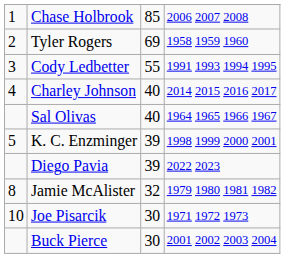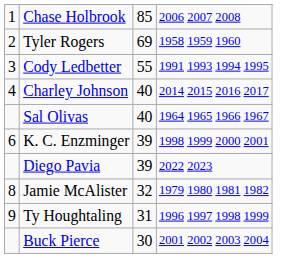 <table class="wikitable">
 <tr>
 </tr>
 <tr>
 <td>1</td>
 <td><a href='#'>Chase Holbrook</a></td>
 <td>85</td>
 <td style="font-size:80%;"><a href='#'>2006</a> <a href='#'>2007</a> <a href='#'>2008</a></td>
 </tr>
 <tr>
 <td>2</td>
 <td>Tyler Rogers</td>
 <td>69</td>
 <td style="font-size:80%;"><a href='#'>1958</a> <a href='#'>1959</a> <a href='#'>1960</a></td>
 </tr>
 <tr>
 <td>3</td>
 <td><a href='#'>Cody Ledbetter</a></td>
 <td>55</td>
 <td style="font-size:80%;"><a href='#'>1991</a> <a href='#'>1993</a> <a href='#'>1994</a> <a href='#'>1995</a></td>
 </tr>
 <tr>
 <td>4</td>
 <td><a href='#'>Charley Johnson</a></td>
 <td>40</td>
 <td style="font-size:80%;"><a href='#'>2014</a> <a href='#'>2015</a> <a href='#'>2016</a> <a href='#'>2017</a></td>
 </tr>
 <tr>
 <td></td>
 <td><a href='#'>Sal Olivas</a></td>
 <td>40</td>
 <td style="font-size:80%;"><a href='#'>1964</a> <a href='#'>1965</a> <a href='#'>1966</a> <a href='#'>1967</a></td>
 </tr>
 <tr>
-<td>5</td>
+<td>6</td>
 <td>K. C. Enzminger</td>
 <td>39</td>
 <td style="font-size:80%;"><a href='#'>1998</a> <a href='#'>1999</a> <a href='#'>2000</a> <a href='#'>2001</a></td>
 </tr>
 <tr>
 <td></td>
 <td><a href='#'>Diego Pavia</a></td>
 <td>39</td>
 <td style="font-size:80%;"><a href='#'>2022</a> <a href='#'>2023</a></td>
 </tr>
 <tr>
 <td>8</td>
 <td>Jamie McAlister</td>
 <td>32</td>
 <td style="font-size:80%;"><a href='#'>1979</a> <a href='#'>1980</a> <a href='#'>1981</a> <a href='#'>1982</a></td>
 </tr>
 <tr>
-<td>10</td>
-<td><a href='#'>Joe Pisarcik</a></td>
-<td>30</td>
-<td style="font-size:80%;"><a href='#'>1971</a> <a href='#'>1972</a> <a href='#'>1973</a></td>
+<td>9</td>
+<td>Ty Houghtaling</td>
+<td>31</td>
+<td style="font-size:80%;"><a href='#'>1996</a> <a href='#'>1997</a> <a href='#'>1998</a> <a href='#'>1999</a></td>
 </tr>
 <tr>
 <td></td>
 <td><a href='#'>Buck Pierce</a></td>
 <td>30</td>
 <td style="font-size:80%;"><a href='#'>2001</a> <a href='#'>2002</a> <a href='#'>2003</a> <a href='#'>2004</a></td>
 </tr>
 </table>
